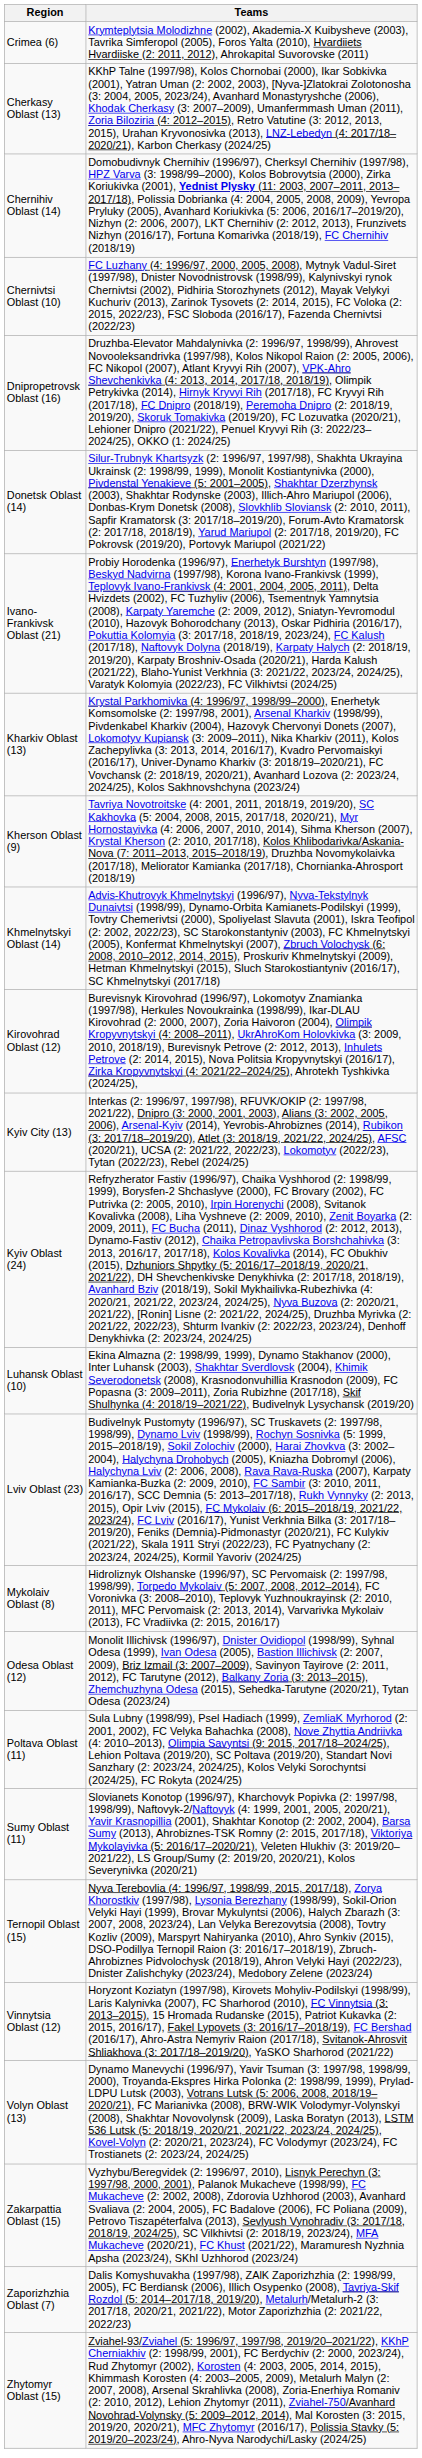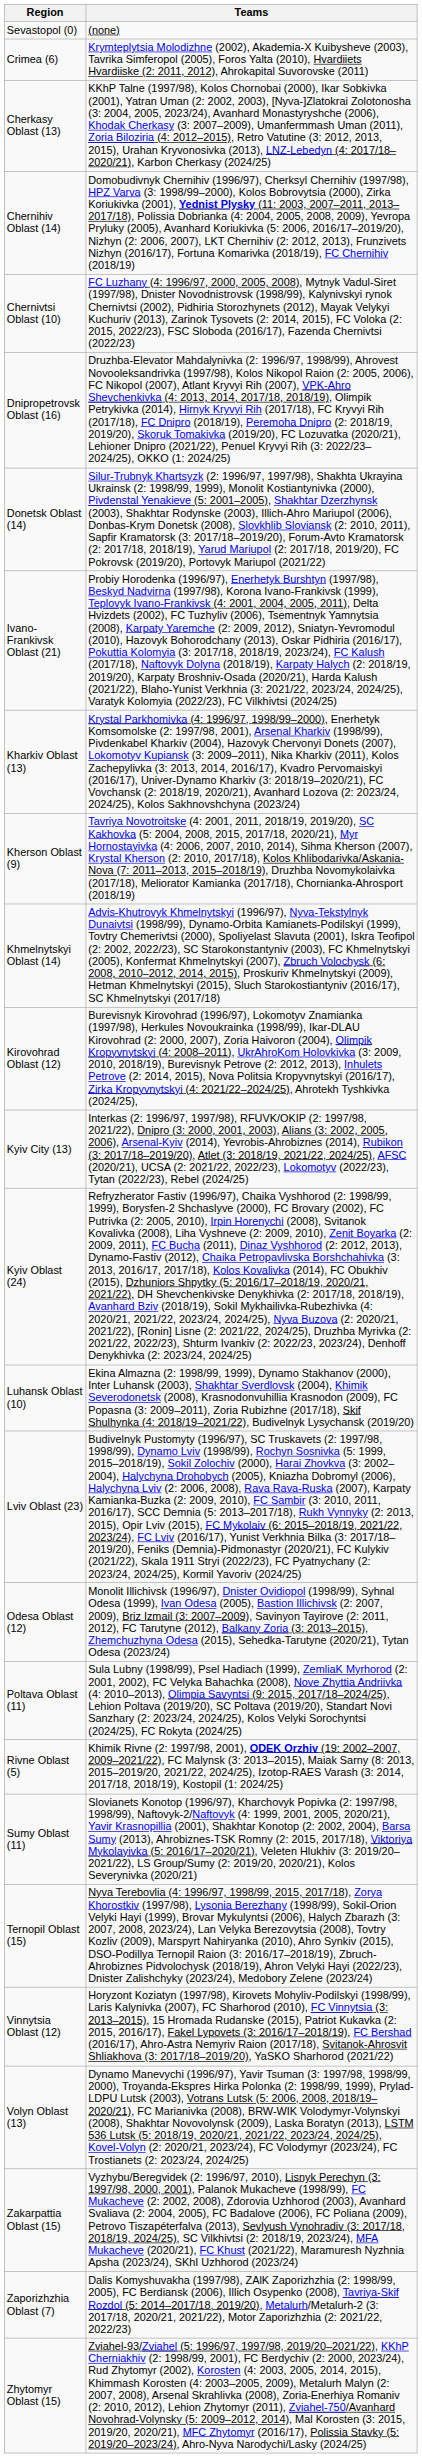 <table class="wikitable mw-collapsible mw-collapsed">
 <tr>
 <th>Region</th>
 <th>Teams</th>
+</tr>
+<tr>
+<td>Sevastopol (0)</td>
+<td><u>(none)</u></td>
 </tr>
 <tr>
 <td>Crimea (6)</td>
 <td><a href='#'>Krymteplytsia Molodizhne</a> (2002), Akademia-X Kuibysheve (2003), Tavrika Simferopol (2005), Foros Yalta (2010), <u>Hvardiiets Hvardiiske (2: 2011, 2012)</u>, Ahrokapital Suvorovske (2011)</td>
 </tr>
 <tr>
 <td>Cherkasy Oblast (13)</td>
 <td>KKhP Talne (1997/98), Kolos Chornobai (2000), Ikar Sobkivka (2001), Yatran Uman (2: 2002, 2003), [Nyva-]Zlatokrai Zolotonosha (3: 2004, 2005, 2023/24), Avanhard Monastyryshche (2006), <a href='#'>Khodak Cherkasy</a> (3: 2007–2009), Umanfermmash Uman (2011), <u><a href='#'>Zoria Biloziria</a> (4: 2012–2015)</u>, Retro Vatutine (3: 2012, 2013, 2015), Urahan Kryvonosivka (2013), <u><a href='#'>LNZ-Lebedyn</a> (4: 2017/18–2020/21)</u>, Karbon Cherkasy (2024/25)</td>
 </tr>
 <tr>
 <td>Chernihiv Oblast (14)</td>
 <td>Domobudivnyk Chernihiv (1996/97), Cherksyl Chernihiv (1997/98), <a href='#'>HPZ Varva</a> (3: 1998/99–2000), Kolos Bobrovytsia (2000), Zirka Koriukivka (2001), <u><strong><a href='#'>Yednist Plysky</a></strong> (11: 2003, 2007–2011, 2013–2017/18)</u>, Polissia Dobrianka (4: 2004, 2005, 2008, 2009), Yevropa Pryluky (2005), Avanhard Koriukivka (5: 2006, 2016/17–2019/20), Nizhyn (2: 2006, 2007), LKT Chernihiv (2: 2012, 2013), Frunzivets Nizhyn (2016/17), Fortuna Komarivka (2018/19), <a href='#'>FC Chernihiv</a> (2018/19)</td>
 </tr>
 <tr>
 <td>Chernivtsi Oblast (10)</td>
 <td><u><a href='#'>FC Luzhany</a> (4: 1996/97, 2000, 2005, 2008)</u>, Mytnyk Vadul-Siret (1997/98), Dnister Novodnistrovsk (1998/99), Kalynivskyi rynok Chernivtsi (2002), Pidhiria Storozhynets (2012), Mayak Velykyi Kuchuriv (2013), Zarinok Tysovets (2: 2014, 2015), FC Voloka (2: 2015, 2022/23), FSC Sloboda (2016/17), Fazenda Chernivtsi (2022/23)</td>
 </tr>
 <tr>
 <td>Dnipropetrovsk Oblast (16)</td>
 <td>Druzhba-Elevator Mahdalynivka (2: 1996/97, 1998/99), Ahrovest Novooleksandrivka (1997/98), Kolos Nikopol Raion (2: 2005, 2006), FC Nikopol (2007), Atlant Kryvyi Rih (2007), <u><a href='#'>VPK-Ahro Shevchenkivka</a> (4: 2013, 2014, 2017/18, 2018/19)</u>, Olimpik Petrykivka (2014), <a href='#'>Hirnyk Kryvyi Rih</a> (2017/18), FC Kryvyi Rih (2017/18), <a href='#'>FC Dnipro</a> (2018/19), <a href='#'>Peremoha Dnipro</a> (2: 2018/19, 2019/20), <a href='#'>Skoruk Tomakivka</a> (2019/20), FC Lozuvatka (2020/21), Lehioner Dnipro (2021/22), Penuel Kryvyi Rih (3: 2022/23–2024/25), OKKO (1: 2024/25)</td>
 </tr>
 <tr>
 <td>Donetsk Oblast (14)</td>
 <td><a href='#'>Silur-Trubnyk Khartsyzk</a> (2: 1996/97, 1997/98), Shakhta Ukrayina Ukrainsk (2: 1998/99, 1999), Monolit Kostiantynivka (2000), <u><a href='#'>Pivdenstal Yenakieve</a> (5: 2001–2005)</u>, <a href='#'>Shakhtar Dzerzhynsk</a> (2003), Shakhtar Rodynske (2003), Illich-Ahro Mariupol (2006), Donbas-Krym Donetsk (2008), <a href='#'>Slovkhlib Sloviansk</a> (2: 2010, 2011), Sapfir Kramatorsk (3: 2017/18–2019/20), Forum-Avto Kramatorsk (2: 2017/18, 2018/19), <a href='#'>Yarud Mariupol</a> (2: 2017/18, 2019/20), FC Pokrovsk (2019/20), Portovyk Mariupol (2021/22)</td>
 </tr>
 <tr>
 <td>Ivano-Frankivsk Oblast (21)</td>
 <td>Probiy Horodenka (1996/97), <a href='#'>Enerhetyk Burshtyn</a> (1997/98), <a href='#'>Beskyd Nadvirna</a> (1997/98), Korona Ivano-Frankivsk (1999), <u><a href='#'>Teplovyk Ivano-Frankivsk</a> (4: 2001, 2004, 2005, 2011)</u>, Delta Hvizdets (2002), FC Tuzhyliv (2006), Tsementnyk Yamnytsia (2008), <a href='#'>Karpaty Yaremche</a> (2: 2009, 2012), Sniatyn-Yevromodul (2010), Hazovyk Bohorodchany (2013), Oskar Pidhiria (2016/17), <a href='#'>Pokuttia Kolomyia</a> (3: 2017/18, 2018/19, 2023/24), <a href='#'>FC Kalush</a> (2017/18), <a href='#'>Naftovyk Dolyna</a> (2018/19), <a href='#'>Karpaty Halych</a> (2: 2018/19, 2019/20), Karpaty Broshniv-Osada (2020/21), Harda Kalush (2021/22), Blaho-Yunist Verkhnia (3: 2021/22, 2023/24, 2024/25), Varatyk Kolomyia (2022/23), FC Vilkhivtsi (2024/25)</td>
 </tr>
 <tr>
 <td>Kharkiv Oblast (13)</td>
 <td><u><a href='#'>Krystal Parkhomivka</a> (4: 1996/97, 1998/99–2000)</u>, Enerhetyk Komsomolske (2: 1997/98, 2001), <a href='#'>Arsenal Kharkiv</a> (1998/99), Pivdenkabel Kharkiv (2004), Hazovyk Chervonyi Donets (2007), <a href='#'>Lokomotyv Kupiansk</a> (3: 2009–2011), Nika Kharkiv (2011), Kolos Zachepylivka (3: 2013, 2014, 2016/17), Kvadro Pervomaiskyi (2016/17), Univer-Dynamo Kharkiv (3: 2018/19–2020/21), FC Vovchansk (2: 2018/19, 2020/21), Avanhard Lozova (2: 2023/24, 2024/25), Kolos Sakhnovshchyna (2023/24)</td>
 </tr>
 <tr>
 <td>Kherson Oblast (9)</td>
 <td><a href='#'>Tavriya Novotroitske</a> (4: 2001, 2011, 2018/19, 2019/20), <a href='#'>SC Kakhovka</a> (5: 2004, 2008, 2015, 2017/18, 2020/21), <a href='#'>Myr Hornostayivka</a> (4: 2006, 2007, 2010, 2014), Sihma Kherson (2007), <a href='#'>Krystal Kherson</a> (2: 2010, 2017/18), <u>Kolos Khlibodarivka/Askania-Nova (7: 2011–2013, 2015–2018/19)</u>, Druzhba Novomykolaivka (2017/18), Meliorator Kamianka (2017/18), Chornianka-Ahrosport (2018/19)</td>
 </tr>
 <tr>
 <td>Khmelnytskyi Oblast (14)</td>
 <td><a href='#'>Advis-Khutrovyk Khmelnytskyi</a> (1996/97), <a href='#'>Nyva-Tekstylnyk Dunaivtsi</a> (1998/99), Dynamo-Orbita Kamianets-Podilskyi (1999), Tovtry Chemerivtsi (2000), Spoliyelast Slavuta (2001), Iskra Teofipol (2: 2002, 2022/23), SC Starokonstantyniv (2003), FC Khmelnytskyi (2005), Konfermat Khmelnytskyi (2007), <u><a href='#'>Zbruch Volochysk</a> (6: 2008, 2010–2012, 2014, 2015)</u>, Proskuriv Khmelnytskyi (2009), Hetman Khmelnytskyi (2015), Sluch Starokostiantyniv (2016/17), SC Khmelnytskyi (2017/18)</td>
 </tr>
 <tr>
 <td>Kirovohrad Oblast (12)</td>
 <td>Burevisnyk Kirovohrad (1996/97), Lokomotyv Znamianka (1997/98), Herkules Novoukrainka (1998/99), Ikar-DLAU Kirovohrad (2: 2000, 2007), Zoria Haivoron (2004), <u><a href='#'>Olimpik Kropyvnytskyi</a> (4: 2008–2011)</u>, <a href='#'>UkrAhroKom Holovkivka</a> (3: 2009, 2010, 2018/19), Burevisnyk Petrove (2: 2012, 2013), <a href='#'>Inhulets Petrove</a> (2: 2014, 2015), Nova Politsia Kropyvnytskyi (2016/17), <u><a href='#'>Zirka Kropyvnytskyi</a> (4: 2021/22–2024/25)</u>, Ahrotekh Tyshkivka (2024/25),</td>
 </tr>
 <tr>
 <td>Kyiv City (13)</td>
 <td>Interkas (2: 1996/97, 1997/98), RFUVK/OKIP (2: 1997/98, 2021/22), <u>Dnipro (3: 2000, 2001, 2003)</u>, <u>Alians (3: 2002, 2005, 2006)</u>, <a href='#'>Arsenal-Kyiv</a> (2014), Yevrobis-Ahrobiznes (2014), <u><a href='#'>Rubikon</a> (3: 2017/18–2019/20)</u>, <u>Atlet (3: 2018/19, 2021/22, 2024/25)</u>, <a href='#'>AFSC</a> (2020/21), UCSA (2: 2021/22, 2022/23), <a href='#'>Lokomotyv</a> (2022/23), Tytan (2022/23), Rebel (2024/25)</td>
 </tr>
 <tr>
 <td>Kyiv Oblast (24)</td>
 <td>Refryzherator Fastiv (1996/97), Chaika Vyshhorod (2: 1998/99, 1999), Borysfen-2 Shchaslyve (2000), FC Brovary (2002), FC Putrivka (2: 2005, 2010), <a href='#'>Irpin Horenychi</a> (2008), Svitanok Kovalivka (2008), Liha Vyshneve (2: 2009, 2010), <a href='#'>Zenit Boyarka</a> (2: 2009, 2011), <a href='#'>FC Bucha</a> (2011), <a href='#'>Dinaz Vyshhorod</a> (2: 2012, 2013), Dynamo-Fastiv (2012), <a href='#'>Chaika Petropavlivska Borshchahivka</a> (3: 2013, 2016/17, 2017/18), <a href='#'>Kolos Kovalivka</a> (2014), FC Obukhiv (2015), <u>Dzhuniors Shpytky (5: 2016/17–2018/19, 2020/21, 2021/22)</u>, DH Shevchenkivske Denykhivka (2: 2017/18, 2018/19), <a href='#'>Avanhard Bziv</a> (2018/19), Sokil Mykhailivka-Rubezhivka (4: 2020/21, 2021/22, 2023/24, 2024/25), <a href='#'>Nyva Buzova</a> (2: 2020/21, 2021/22), [Ronin] Lisne (2: 2021/22, 2024/25), Druzhba Myrivka (2: 2021/22, 2022/23), Shturm Ivankiv (2: 2022/23, 2023/24), Denhoff Denykhivka (2: 2023/24, 2024/25)</td>
 </tr>
 <tr>
 <td>Luhansk Oblast (10)</td>
 <td>Ekina Almazna (2: 1998/99, 1999), Dynamo Stakhanov (2000), Inter Luhansk (2003), <a href='#'>Shakhtar Sverdlovsk</a> (2004), <a href='#'>Khimik Severodonetsk</a> (2008), Krasnodonvuhillia Krasnodon (2009), FC Popasna (3: 2009–2011), Zoria Rubizhne (2017/18), <u>Skif Shulhynka (4: 2018/19–2021/22)</u>, Budivelnyk Lysychansk (2019/20)</td>
 </tr>
 <tr>
 <td>Lviv Oblast (23)</td>
 <td>Budivelnyk Pustomyty (1996/97), SC Truskavets (2: 1997/98, 1998/99), <a href='#'>Dynamo Lviv</a> (1998/99), <a href='#'>Rochyn Sosnivka</a> (5: 1999, 2015–2018/19), <a href='#'>Sokil Zolochiv</a> (2000), <a href='#'>Harai Zhovkva</a> (3: 2002–2004), <a href='#'>Halychyna Drohobych</a> (2005), Kniazha Dobromyl (2006), <a href='#'>Halychyna Lviv</a> (2: 2006, 2008), <a href='#'>Rava Rava-Ruska</a> (2007), Karpaty Kamianka-Buzka (2: 2009, 2010), <a href='#'>FC Sambir</a> (3: 2010, 2011, 2016/17), SCC Demnia (5: 2013–2017/18), <a href='#'>Rukh Vynnyky</a> (2: 2013, 2015), Opir Lviv (2015), <u><a href='#'>FC Mykolaiv</a> (6: 2015–2018/19, 2021/22, 2023/24)</u>, <a href='#'>FC Lviv</a> (2016/17), Yunist Verkhnia Bilka (3: 2017/18–2019/20), Feniks (Demnia)-Pidmonastyr (2020/21), FC Kulykiv (2021/22), Skala 1911 Stryi (2022/23), FC Pyatnychany (2: 2023/24, 2024/25), Kormil Yavoriv (2024/25)</td>
 </tr>
 <tr>
-<td>Mykolaiv Oblast (8)</td>
-<td>Hidroliznyk Olshanske (1996/97), SC Pervomaisk (2: 1997/98, 1998/99), <u><a href='#'>Torpedo Mykolaiv</a> (5: 2007, 2008, 2012–2014)</u>, FC Voronivka (3: 2008–2010), Teplovyk Yuzhnoukrayinsk (2: 2010, 2011), MFC Pervomaisk (2: 2013, 2014), Varvarivka Mykolaiv (2013), FC Vradiivka (2: 2015, 2016/17)</td>
-</tr>
-<tr>
 <td>Odesa Oblast (12)</td>
 <td>Monolit Illichivsk (1996/97), <a href='#'>Dnister Ovidiopol</a> (1998/99), Syhnal Odesa (1999), <a href='#'>Ivan Odesa</a> (2005), <a href='#'>Bastion Illichivsk</a> (2: 2007, 2009), <u>Briz Izmail  (3: 2007–2009)</u>, Savinyon Tayirove (2: 2011, 2012), FC Tarutyne (2012), <u><a href='#'>Balkany Zoria</a> (3: 2013–2015)</u>, <a href='#'>Zhemchuzhyna Odesa</a> (2015), Sehedka-Tarutyne (2020/21), Tytan Odesa (2023/24)</td>
 </tr>
 <tr>
 <td>Poltava Oblast (11)</td>
 <td>Sula Lubny (1998/99), Psel Hadiach (1999), <a href='#'>ZemliaK Myrhorod</a> (2: 2001, 2002), FC Velyka Bahachka (2008), <a href='#'>Nove Zhyttia Andriivka</a> (4: 2010–2013), <u><a href='#'>Olimpia Savyntsi</a> (9: 2015, 2017/18–2024/25)</u>, Lehion Poltava (2019/20), SC Poltava (2019/20), Standart Novi Sanzhary (2: 2023/24, 2024/25), Kolos Velyki Sorochyntsi (2024/25), FC Rokyta (2024/25)</td>
+</tr>
+<tr>
+<td>Rivne Oblast (5)</td>
+<td>Khimik Rivne (2: 1997/98, 2001), <u><strong><a href='#'>ODEK Orzhiv</a></strong> (19: 2002–2007, 2009–2021/22)</u>, FC Malynsk (3: 2013–2015), Maiak Sarny (8: 2013, 2015–2019/20, 2021/22, 2024/25), Izotop-RAES Varash (3: 2014, 2017/18, 2018/19), Kostopil (1: 2024/25)</td>
 </tr>
 <tr>
 <td>Sumy Oblast (11)</td>
 <td>Slovianets Konotop (1996/97), Kharchovyk Popivka (2: 1997/98, 1998/99), Naftovyk-2/<a href='#'>Naftovyk</a>  (4: 1999, 2001, 2005, 2020/21), <a href='#'>Yavir Krasnopillia</a> (2001), Shakhtar Konotop (2: 2002, 2004), <a href='#'>Barsa Sumy</a> (2013), Ahrobiznes-TSK Romny (2: 2015, 2017/18), <u><a href='#'>Viktoriya Mykolayivka</a> (5: 2016/17–2020/21)</u>, Veleten Hlukhiv (3: 2019/20–2021/22), LS Group/Sumy (2: 2019/20, 2020/21), Kolos Severynivka (2020/21)</td>
 </tr>
 <tr>
 <td>Ternopil Oblast (15)</td>
 <td><u>Nyva Terebovlia (4: 1996/97, 1998/99, 2015, 2017/18)</u>, <a href='#'>Zorya Khorostkiv</a> (1997/98), <a href='#'>Lysonia Berezhany</a>  (1998/99), Sokil-Orion Velyki Hayi (1999), Brovar Mykulyntsi (2006), Halych Zbarazh (3: 2007, 2008, 2023/24), Lan Velyka Berezovytsia (2008), Tovtry Kozliv (2009), Marspyrt Nahiryanka (2010), Ahro Synkiv (2015), DSO-Podillya Ternopil Raion (3: 2016/17–2018/19), Zbruch-Ahrobiznes Pidvolochysk (2018/19), Ahron Velyki Hayi (2022/23), Dnister Zalishchyky (2023/24), Medobory Zelene (2023/24)</td>
 </tr>
 <tr>
 <td>Vinnytsia Oblast (12)</td>
 <td>Horyzont Koziatyn (1997/98), Kirovets Mohyliv-Podilskyi (1998/99), Laris Kalynivka  (2007), FC Sharhorod (2010), <u><a href='#'>FC Vinnytsia</a> (3: 2013–2015)</u>, 15 Hromada Rudanske (2015), Patriot Kukavka (2: 2015, 2016/17), <u>Fakel Lypovets (3: 2016/17–2018/19)</u>, <a href='#'>FC Bershad</a> (2016/17), Ahro-Astra Nemyriv Raion (2017/18), <u>Svitanok-Ahrosvit Shliakhova (3: 2017/18–2019/20)</u>, YaSKO Sharhorod (2021/22)</td>
 </tr>
 <tr>
 <td>Volyn Oblast (13)</td>
 <td>Dynamo Manevychi (1996/97), Yavir Tsuman (3: 1997/98, 1998/99, 2000), Troyanda-Ekspres Hirka Polonka (2: 1998/99, 1999), Prylad-LDPU Lutsk (2003), <u>Votrans Lutsk (5: 2006, 2008, 2018/19–2020/21)</u>, FC Marianivka (2008), BRW-WIK Volodymyr-Volynskyi (2008), Shakhtar Novovolynsk (2009), Laska Boratyn (2013), <u>LSTM 536 Lutsk (5: 2018/19, 2020/21, 2021/22, 2023/24, 2024/25)</u>, <a href='#'>Kovel-Volyn</a> (2: 2020/21, 2023/24), FC Volodymyr (2023/24), FC Trostianets (2: 2023/24, 2024/25)</td>
 </tr>
 <tr>
 <td>Zakarpattia Oblast (15)</td>
 <td>Vyzhybu/Beregvidek (2: 1996/97, 2010), <u>Lisnyk Perechyn (3: 1997/98, 2000, 2001)</u>, Palanok Mukacheve (1998/99), <a href='#'>FC Mukacheve</a> (2: 2002, 2008), Zdorovia Uzhhorod (2003), Avanhard Svaliava (2: 2004, 2005), FC Badalove (2006), FC Poliana (2009), Petrovo Tiszapéterfalva (2013), <u>Sevlyush Vynohradiv (3: 2017/18, 2018/19, 2024/25)</u>, SC Vilkhivtsi (2: 2018/19, 2023/24), <a href='#'>MFA Mukacheve</a> (2020/21), <a href='#'>FC Khust</a> (2021/22), Maramuresh Nyzhnia Apsha (2023/24), SKhI Uzhhorod (2023/24)</td>
 </tr>
 <tr>
 <td>Zaporizhzhia Oblast (7)</td>
 <td>Dalis Komyshuvakha (1997/98), ZAlK Zaporizhzhia (2: 1998/99, 2005), FC Berdiansk (2006), Illich Osypenko (2008), <u><a href='#'>Tavriya-Skif Rozdol</a> (5: 2014–2017/18, 2019/20)</u>, <a href='#'>Metalurh</a>/Metalurh-2 (3: 2017/18, 2020/21, 2021/22), Motor Zaporizhzhia (2: 2021/22, 2022/23)</td>
 </tr>
 <tr>
 <td>Zhytomyr Oblast (15)</td>
 <td><u>Zviahel-93/<a href='#'>Zviahel</a> (5: 1996/97, 1997/98, 2019/20–2021/22)</u>, <a href='#'>KKhP Cherniakhiv</a> (2: 1998/99, 2001), FC Berdychiv (2: 2000, 2023/24), Rud Zhytomyr (2002), <a href='#'>Korosten</a> (4: 2003, 2005, 2014, 2015), Khimmash Korosten (4: 2003–2005, 2009), Metalurh Malyn (2: 2007, 2008), Arsenal Skrahlivka (2008), Zoria-Enerhiya Romaniv (2: 2010, 2012), Lehion Zhytomyr (2011), <u><a href='#'>Zviahel-750</a>/Avanhard Novohrad-Volynsky (5: 2009–2012, 2014)</u>, Mal Korosten (3: 2015, 2019/20, 2020/21), <a href='#'>MFC Zhytomyr</a> (2016/17), <u>Polissia Stavky (5: 2019/20–2023/24)</u>, Ahro-Nyva Narodychi/Lasky (2024/25)</td>
 </tr>
 </table>
